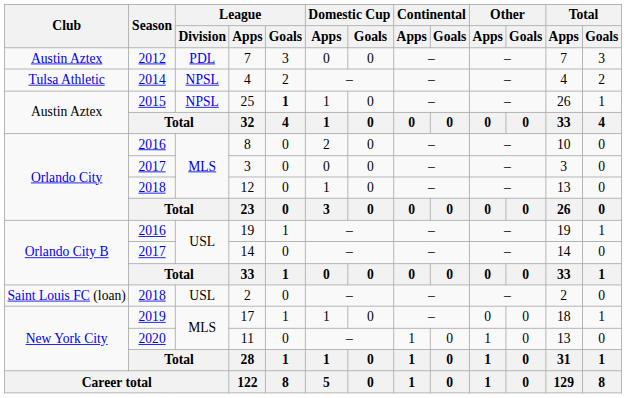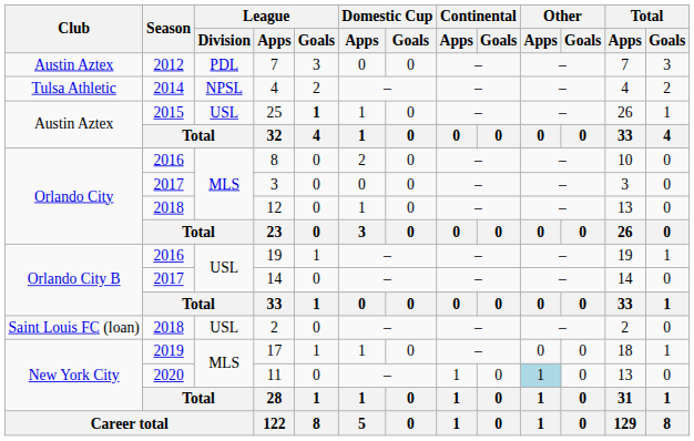 <table class="wikitable" style="text-align: center;">
 <tr>
 <th rowspan="2">Club</th>
 <th rowspan="2">Season</th>
 <th colspan="3">League</th>
 <th colspan="2">Domestic Cup</th>
 <th colspan="2">Continental</th>
 <th colspan="2">Other</th>
 <th colspan="2">Total</th>
 </tr>
 <tr>
 <th>Division</th>
 <th>Apps</th>
 <th>Goals</th>
 <th>Apps</th>
 <th>Goals</th>
 <th>Apps</th>
 <th>Goals</th>
 <th>Apps</th>
 <th>Goals</th>
 <th>Apps</th>
 <th>Goals</th>
 </tr>
 <tr>
 <td><a href='#'>Austin Aztex</a></td>
 <td><a href='#'>2012</a></td>
 <td><a href='#'>PDL</a></td>
 <td>7</td>
 <td>3</td>
 <td>0</td>
 <td>0</td>
 <td colspan="2">–</td>
 <td colspan="2">–</td>
 <td>7</td>
 <td>3</td>
 </tr>
 <tr>
 <td><a href='#'>Tulsa Athletic</a></td>
 <td><a href='#'>2014</a></td>
 <td><a href='#'>NPSL</a></td>
 <td>4</td>
 <td>2</td>
 <td colspan="2">–</td>
 <td colspan="2">–</td>
 <td colspan="2">–</td>
 <td>4</td>
 <td>2</td>
 </tr>
 <tr>
 <td rowspan="2">Austin Aztex</td>
 <td><a href='#'>2015</a></td>
-<td><a href='#'>NPSL</a></td>
+<td><a href='#'>USL</a></td>
 <td>25</td>
 <td><strong>1</strong></td>
 <td>1</td>
 <td>0</td>
 <td colspan="2">–</td>
 <td colspan="2">–</td>
 <td>26</td>
 <td>1</td>
 </tr>
 <tr>
 <th colspan="2">Total</th>
 <th>32</th>
 <th>4</th>
 <th>1</th>
 <th>0</th>
 <th>0</th>
 <th>0</th>
 <th>0</th>
 <th>0</th>
 <th>33</th>
 <th>4</th>
 </tr>
 <tr>
 <td rowspan="4"><a href='#'>Orlando City</a></td>
 <td><a href='#'>2016</a></td>
 <td rowspan="3"><a href='#'>MLS</a></td>
 <td>8</td>
 <td>0</td>
 <td>2</td>
 <td>0</td>
 <td colspan="2">–</td>
 <td colspan="2">–</td>
 <td>10</td>
 <td>0</td>
 </tr>
 <tr>
 <td><a href='#'>2017</a></td>
 <td>3</td>
 <td>0</td>
 <td>0</td>
 <td>0</td>
 <td colspan="2">–</td>
 <td colspan="2">–</td>
 <td>3</td>
 <td>0</td>
 </tr>
 <tr>
 <td><a href='#'>2018</a></td>
 <td>12</td>
 <td>0</td>
 <td>1</td>
 <td>0</td>
 <td colspan="2">–</td>
 <td colspan="2">–</td>
 <td>13</td>
 <td>0</td>
 </tr>
 <tr>
 <th colspan="2">Total</th>
 <th>23</th>
 <th>0</th>
 <th>3</th>
 <th>0</th>
 <th>0</th>
 <th>0</th>
 <th>0</th>
 <th>0</th>
 <th>26</th>
 <th>0</th>
 </tr>
 <tr>
 <td rowspan="3"><a href='#'>Orlando City B</a></td>
 <td><a href='#'>2016</a></td>
 <td rowspan="2">USL</td>
 <td>19</td>
 <td>1</td>
 <td colspan="2">–</td>
 <td colspan="2">–</td>
 <td colspan="2">–</td>
 <td>19</td>
 <td>1</td>
 </tr>
 <tr>
 <td><a href='#'>2017</a></td>
 <td>14</td>
 <td>0</td>
 <td colspan="2">–</td>
 <td colspan="2">–</td>
 <td colspan="2">–</td>
 <td>14</td>
 <td>0</td>
 </tr>
 <tr>
 <th colspan="2">Total</th>
 <th>33</th>
 <th>1</th>
 <th>0</th>
 <th>0</th>
 <th>0</th>
 <th>0</th>
 <th>0</th>
 <th>0</th>
 <th>33</th>
 <th>1</th>
 </tr>
 <tr>
 <td><a href='#'>Saint Louis FC</a> (loan)</td>
 <td><a href='#'>2018</a></td>
 <td>USL</td>
 <td>2</td>
 <td>0</td>
 <td colspan="2">–</td>
 <td colspan="2">–</td>
 <td colspan="2">–</td>
 <td>2</td>
 <td>0</td>
 </tr>
 <tr>
 <td rowspan="3"><a href='#'>New York City</a></td>
 <td><a href='#'>2019</a></td>
 <td rowspan="2">MLS</td>
 <td>17</td>
 <td>1</td>
 <td>1</td>
 <td>0</td>
 <td colspan="2">–</td>
 <td>0</td>
 <td>0</td>
 <td>18</td>
 <td>1</td>
 </tr>
 <tr>
 <td><a href='#'>2020</a></td>
 <td>11</td>
 <td>0</td>
 <td colspan="2">–</td>
 <td>1</td>
 <td>0</td>
-<td>1</td>
+<td style="background: lightblue;">1</td>
 <td>0</td>
 <td>13</td>
 <td>0</td>
 </tr>
 <tr>
 <th colspan="2">Total</th>
 <th>28</th>
 <th>1</th>
 <th>1</th>
 <th>0</th>
 <th>1</th>
 <th>0</th>
 <th>1</th>
 <th>0</th>
 <th>31</th>
 <th>1</th>
 </tr>
 <tr>
 <th colspan="3">Career total</th>
 <th>122</th>
 <th>8</th>
 <th>5</th>
 <th>0</th>
 <th>1</th>
 <th>0</th>
 <th>1</th>
 <th>0</th>
 <th>129</th>
 <th>8</th>
 </tr>
 </table>
